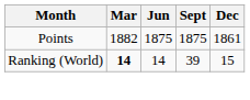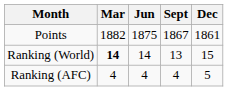 <table class="wikitable" style="text-align: Center;">
 <tr>
 <th>Month</th>
 <th>Mar</th>
 <th>Jun</th>
 <th>Sept</th>
 <th>Dec</th>
 </tr>
 <tr>
 <td>Points</td>
 <td>1882</td>
 <td>1875</td>
-<td>1875</td>
+<td>1867</td>
 <td>1861</td>
 </tr>
 <tr>
 <td>Ranking (World)</td>
 <td><strong>14</strong></td>
 <td>14</td>
-<td>39</td>
+<td>13</td>
 <td>15</td>
 </tr>
+<tr>
+<td>Ranking (AFC)</td>
+<td>4</td>
+<td>4</td>
+<td>4</td>
+<td>5</td>
+</tr>
 </table>
